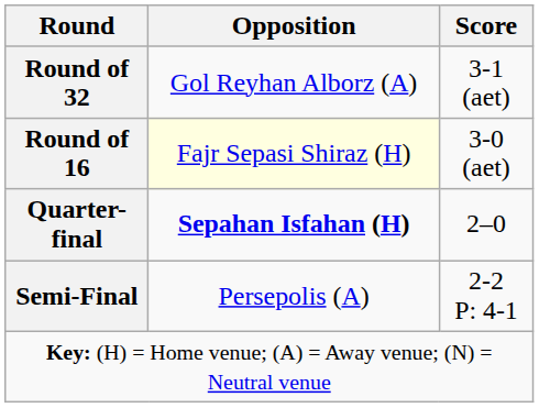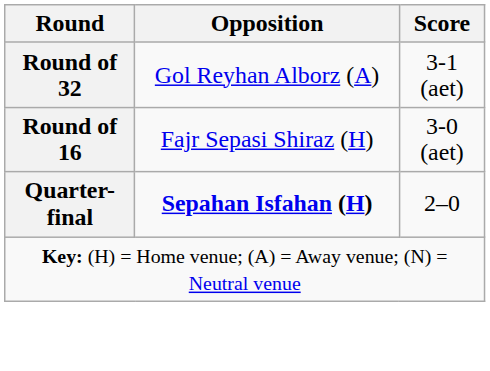 <table class="wikitable plainrowheaders" style="text-align:center;margin:0">
 <tr>
 <th scope="col" style="width:80px">Round</th>
 <th scope="col" style="width:170px">Opposition</th>
 <th scope="col" style="width:50px">Score</th>
 </tr>
 <tr>
 <th scope=row style="text-align:center">Round of 32</th>
 <td><a href='#'>Gol Reyhan Alborz</a> (<a href='#'>A</a>)</td>
 <td>3-1 (aet)<br></td>
 </tr>
 <tr>
 <th scope=row style="text-align:center">Round of 16</th>
-<td style="background: lightyellow;"><a href='#'>Fajr Sepasi Shiraz</a> (<a href='#'>H</a>)</td>
+<td><a href='#'>Fajr Sepasi Shiraz</a> (<a href='#'>H</a>)</td>
 <td>3-0 (aet)</td>
 </tr>
 <tr>
 <th scope=row style="text-align:center">Quarter-final</th>
 <td><strong><a href='#'>Sepahan Isfahan</a> (<a href='#'>H</a>)</strong></td>
 <td>2–0</td>
 </tr>
 <tr>
-<th scope=row style="text-align:center">Semi-Final</th>
-<td><a href='#'>Persepolis</a> (<a href='#'>A</a>)</td>
-<td>2-2<br>P: 4-1</td>
-</tr>
-<tr>
 <td colspan="3"><small><strong>Key:</strong> (H) = Home venue; (A) = Away venue; (N) = <a href='#'>Neutral venue</a></small></td>
 </tr>
 </table>
